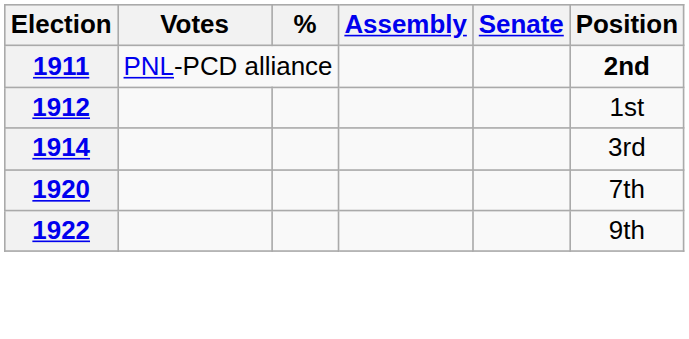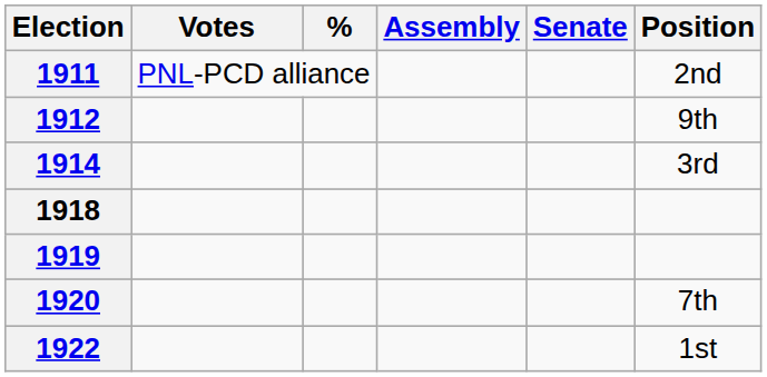 <table class="wikitable" style="text-align:center">
 <tr>
 <th>Election</th>
 <th><strong>Votes</strong></th>
 <th>%</th>
 <th><a href='#'>Assembly</a></th>
 <th><a href='#'>Senate</a></th>
 <th><strong>Position</strong></th>
 </tr>
 <tr>
 <th><a href='#'>1911</a></th>
 <td colspan=2><a href='#'>PNL</a>-PCD alliance</td>
 <td></td>
 <td></td>
-<td><strong>2nd</strong></td>
+<td>2nd</td>
 </tr>
 <tr>
 <th><a href='#'>1912</a></th>
 <td></td>
 <td></td>
 <td></td>
 <td></td>
-<td>1st</td>
+<td>9th</td>
 </tr>
 <tr>
 <th><a href='#'>1914</a></th>
 <td></td>
 <td></td>
 <td></td>
 <td></td>
 <td>3rd</td>
+</tr>
+<tr>
+<th>1918</th>
+<td></td>
+<td></td>
+<td></td>
+<td></td>
+<td></td>
+</tr>
+<tr>
+<th><a href='#'>1919</a></th>
+<td></td>
+<td></td>
+<td></td>
+<td></td>
+<td></td>
 </tr>
 <tr>
 <th><a href='#'>1920</a></th>
 <td></td>
 <td></td>
 <td></td>
 <td></td>
 <td>7th</td>
 </tr>
 <tr>
 <th><a href='#'>1922</a></th>
 <td></td>
 <td></td>
 <td></td>
 <td></td>
-<td>9th</td>
+<td>1st</td>
 </tr>
 </table>
